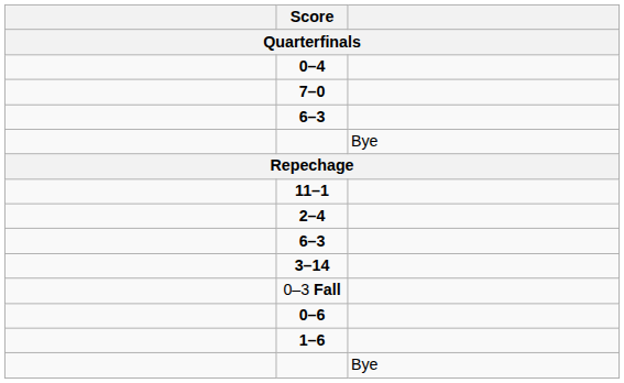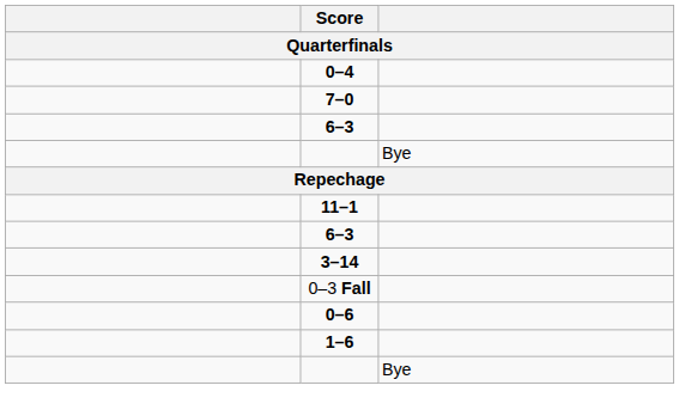 <table class="wikitable" style="text-align: left;">
 <tr>
 <th align="right" width="270"></th>
 <th width="65">Score</th>
 <th align="left" width="270"></th>
 </tr>
 <tr>
 <th colspan="3">Quarterfinals</th>
 </tr>
 <tr>
 <td></td>
 <td align=center><strong>0–4</strong></td>
 <td><strong></strong></td>
 </tr>
 <tr>
 <td><strong></strong></td>
 <td align=center><strong>7–0</strong></td>
 <td></td>
 </tr>
 <tr>
 <td><strong></strong></td>
 <td align=center><strong>6–3</strong></td>
 <td></td>
 </tr>
 <tr>
 <td><strong></strong></td>
 <td></td>
 <td>Bye</td>
 </tr>
 <tr>
 <th colspan="3">Repechage</th>
 </tr>
 <tr>
 <td><strong></strong></td>
 <td align=center><strong>11–1</strong></td>
 <td></td>
 </tr>
 <tr>
-<td></td>
-<td align=center><strong>2–4</strong></td>
-<td><strong></strong></td>
-</tr>
-<tr>
 <td><strong></strong></td>
 <td align=center><strong>6–3</strong></td>
 <td></td>
 </tr>
 <tr>
 <td></td>
 <td align=center><strong>3–14</strong></td>
 <td><strong></strong></td>
 </tr>
 <tr>
 <td></td>
 <td align=center>0–3 <strong>Fall</strong></td>
 <td><strong></strong></td>
 </tr>
 <tr>
 <td></td>
 <td align=center><strong>0–6</strong></td>
 <td><strong></strong></td>
 </tr>
 <tr>
 <td></td>
 <td align=center><strong>1–6</strong></td>
 <td><strong></strong></td>
 </tr>
 <tr>
 <td><strong></strong></td>
 <td></td>
 <td>Bye</td>
 </tr>
 </table>
